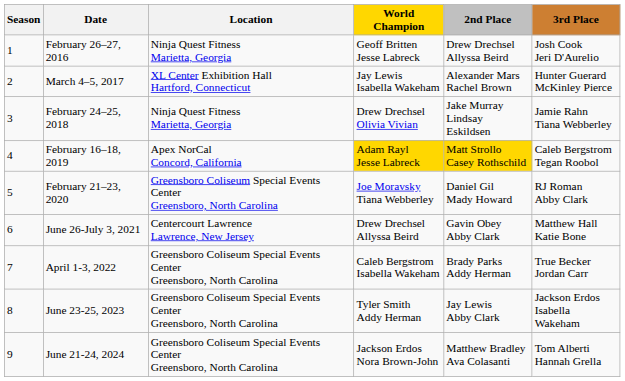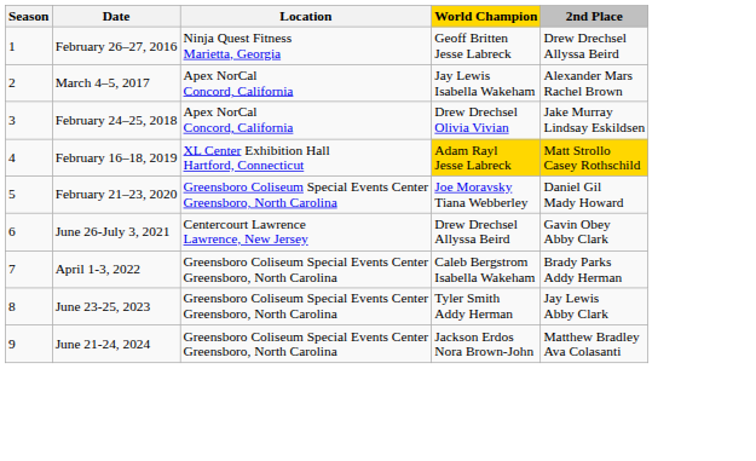 <table class="wikitable">
 <tr>
 <th>Season</th>
 <th>Date</th>
 <th>Location</th>
 <th style="background:#FFD700">World Champion</th>
 <th style="background:#C0C0C0">2nd Place</th>
-<th style="background:#CD7F32">3rd Place</th>
 </tr>
 <tr>
 <td>1</td>
 <td>February 26–27, 2016</td>
 <td>Ninja Quest Fitness<br><a href='#'>Marietta, Georgia</a></td>
 <td> Geoff Britten<br> Jesse Labreck</td>
 <td> Drew Drechsel<br> Allyssa Beird</td>
-<td> Josh Cook<br> Jeri D'Aurelio</td>
 </tr>
 <tr>
 <td>2</td>
 <td>March 4–5, 2017</td>
-<td><a href='#'>XL Center</a> Exhibition Hall<br><a href='#'>Hartford, Connecticut</a></td>
+<td>Apex NorCal<br><a href='#'>Concord, California</a></td>
 <td> Jay Lewis<br> Isabella Wakeham</td>
 <td> Alexander Mars<br> Rachel Brown</td>
-<td> Hunter Guerard<br> McKinley Pierce</td>
 </tr>
 <tr>
 <td>3</td>
 <td>February 24–25, 2018</td>
-<td>Ninja Quest Fitness<br><a href='#'>Marietta, Georgia</a></td>
+<td>Apex NorCal<br><a href='#'>Concord, California</a></td>
 <td> Drew Drechsel<br> <a href='#'>Olivia Vivian</a></td>
 <td> Jake Murray<br> Lindsay Eskildsen</td>
-<td> Jamie Rahn<br> Tiana Webberley</td>
 </tr>
 <tr>
 <td>4</td>
 <td>February 16–18, 2019</td>
-<td>Apex NorCal<br><a href='#'>Concord, California</a></td>
+<td><a href='#'>XL Center</a> Exhibition Hall<br><a href='#'>Hartford, Connecticut</a></td>
 <td style="background: gold;"> Adam Rayl<br> Jesse Labreck</td>
 <td style="background: gold;"> Matt Strollo<br> Casey Rothschild</td>
-<td> Caleb Bergstrom<br> Tegan Roobol</td>
 </tr>
 <tr>
 <td>5</td>
 <td>February 21–23, 2020</td>
 <td><a href='#'>Greensboro Coliseum</a> Special Events Center<br><a href='#'>Greensboro, North Carolina</a></td>
 <td> <a href='#'>Joe Moravsky</a><br> Tiana Webberley</td>
 <td> Daniel Gil<br> Mady Howard</td>
-<td> RJ Roman<br> Abby Clark</td>
 </tr>
 <tr>
 <td>6</td>
 <td>June 26-July 3, 2021</td>
 <td>Centercourt Lawrence<br><a href='#'>Lawrence, New Jersey</a></td>
 <td> Drew Drechsel<br> Allyssa Beird</td>
 <td> Gavin Obey<br> Abby Clark</td>
-<td> Matthew Hall<br> Katie Bone</td>
 </tr>
 <tr>
 <td>7</td>
 <td>April 1-3, 2022</td>
 <td>Greensboro Coliseum Special Events Center<br>Greensboro, North Carolina</td>
 <td> Caleb Bergstrom<br> Isabella Wakeham</td>
 <td> Brady Parks<br> Addy Herman</td>
-<td> True Becker<br> Jordan Carr</td>
 </tr>
 <tr>
 <td>8</td>
 <td>June 23-25, 2023</td>
 <td>Greensboro Coliseum Special Events Center<br>Greensboro, North Carolina</td>
 <td> Tyler Smith<br> Addy Herman</td>
 <td> Jay Lewis<br> Abby Clark</td>
-<td> Jackson Erdos<br> Isabella Wakeham</td>
 </tr>
 <tr>
 <td>9</td>
 <td>June 21-24, 2024</td>
 <td>Greensboro Coliseum Special Events Center<br>Greensboro, North Carolina</td>
 <td> Jackson Erdos<br> Nora Brown-John</td>
 <td> Matthew Bradley<br> Ava Colasanti</td>
-<td> Tom Alberti<br> Hannah Grella</td>
 </tr>
 </table>
